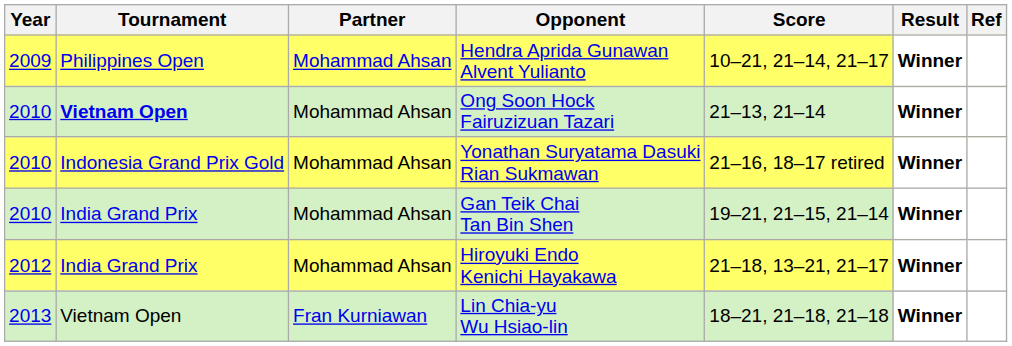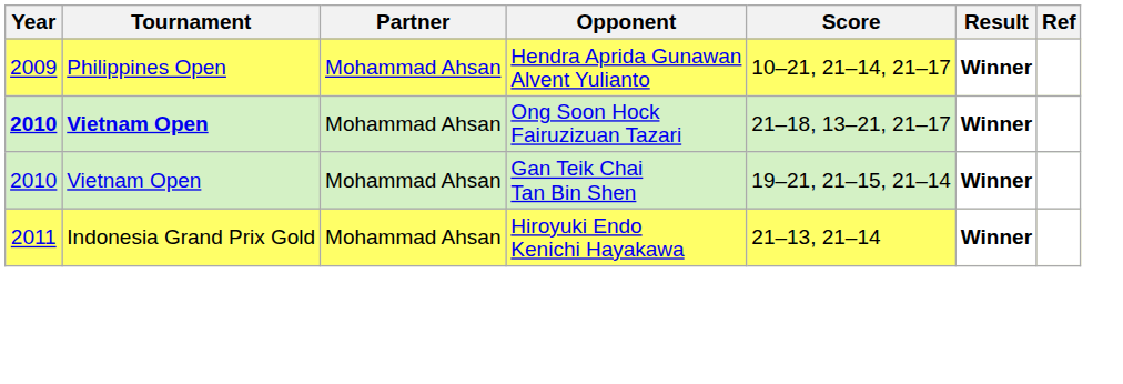 <table class="sortable wikitable" style="font-size: 90%">
 <tr>
 <th>Year</th>
 <th>Tournament</th>
 <th>Partner</th>
 <th>Opponent</th>
 <th>Score</th>
 <th>Result</th>
 <th>Ref</th>
 </tr>
 <tr style="background:#FFFF67">
 <td align="center"><a href='#'>2009</a></td>
 <td align="left"><a href='#'>Philippines Open</a></td>
 <td align="left"> <a href='#'>Mohammad Ahsan</a></td>
 <td align="left"> <a href='#'>Hendra Aprida Gunawan</a><br> <a href='#'>Alvent Yulianto</a></td>
 <td align="left">10–21, 21–14, 21–17</td>
 <td style="text-align:left; background:white"> <strong>Winner</strong></td>
 <td style="text-align:center; background:white"></td>
 </tr>
 <tr style="background:#D4F1C5">
-<td align="center"><a href='#'>2010</a></td>
+<td align="center"><strong><a href='#'>2010</a></strong></td>
 <td align="left"><strong><a href='#'>Vietnam Open</a></strong></td>
 <td align="left"> Mohammad Ahsan</td>
 <td align="left"> <a href='#'>Ong Soon Hock</a><br> <a href='#'>Fairuzizuan Tazari</a></td>
-<td align="left">21–13, 21–14</td>
-<td style="text-align:left; background:white"> <strong>Winner</strong></td>
-<td style="text-align:center; background:white"></td>
-</tr>
-<tr style="background:#FFFF67">
-<td align="center"><a href='#'>2010</a></td>
-<td align="left"><a href='#'>Indonesia Grand Prix Gold</a></td>
-<td align="left"> Mohammad Ahsan</td>
-<td align="left"> <a href='#'>Yonathan Suryatama Dasuki</a><br> <a href='#'>Rian Sukmawan</a></td>
-<td align="left">21–16, 18–17 retired</td>
+<td align="left">21–18, 13–21, 21–17</td>
 <td style="text-align:left; background:white"> <strong>Winner</strong></td>
 <td style="text-align:center; background:white"></td>
 </tr>
 <tr style="background:#D4F1C5">
 <td align="center"><a href='#'>2010</a></td>
-<td align="left"><a href='#'>India Grand Prix</a></td>
+<td align="left"><a href='#'>Vietnam Open</a></td>
 <td align="left"> Mohammad Ahsan</td>
 <td align="left"> <a href='#'>Gan Teik Chai</a><br> <a href='#'>Tan Bin Shen</a></td>
 <td align="left">19–21, 21–15, 21–14</td>
 <td style="text-align:left; background:white"> <strong>Winner</strong></td>
 <td style="text-align:center; background:white"></td>
 </tr>
 <tr style="background:#FFFF67">
-<td align="center"><a href='#'>2012</a></td>
-<td align="left"><a href='#'>India Grand Prix</a></td>
+<td align="center"><a href='#'>2011</a></td>
+<td align="left">Indonesia Grand Prix Gold</td>
 <td align="left"> Mohammad Ahsan</td>
 <td align="left"> <a href='#'>Hiroyuki Endo</a><br> <a href='#'>Kenichi Hayakawa</a></td>
-<td align="left">21–18, 13–21, 21–17</td>
-<td style="text-align:left; background:white"> <strong>Winner</strong></td>
-<td style="text-align:center; background:white"></td>
-</tr>
-<tr style="background:#D4F1C5">
-<td align="center"><a href='#'>2013</a></td>
-<td align="left">Vietnam Open</td>
-<td align="left"> <a href='#'>Fran Kurniawan</a></td>
-<td align="left"> <a href='#'>Lin Chia-yu</a><br> <a href='#'>Wu Hsiao-lin</a></td>
-<td align="left">18–21, 21–18, 21–18</td>
+<td align="left">21–13, 21–14</td>
 <td style="text-align:left; background:white"> <strong>Winner</strong></td>
 <td style="text-align:center; background:white"></td>
 </tr>
 </table>
